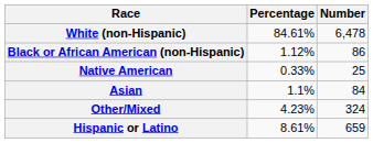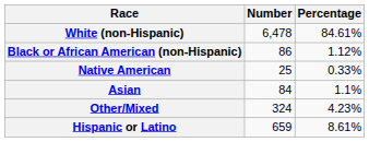 <table class="wikitable" style="text-align:right">
 <tr>
 <th scope="col">Race</th>
+<th scope="col">Number</th>
 <th scope="col">Percentage</th>
-<th scope="col">Number</th>
 </tr>
 <tr>
 <th scope="row"><a href='#'>White</a> (non-Hispanic)</th>
+<td>6,478</td>
 <td>84.61%</td>
-<td>6,478</td>
 </tr>
 <tr>
 <th scope="row"><a href='#'>Black or African American</a> (non-Hispanic)</th>
+<td>86</td>
 <td>1.12%</td>
-<td>86</td>
 </tr>
 <tr>
 <th scope="row"><a href='#'>Native American</a></th>
+<td>25</td>
 <td>0.33%</td>
-<td>25</td>
 </tr>
 <tr>
 <th scope="row"><a href='#'>Asian</a></th>
+<td>84</td>
 <td>1.1%</td>
-<td>84</td>
 </tr>
 <tr>
 <th scope="row"><a href='#'>Other/Mixed</a></th>
+<td>324</td>
 <td>4.23%</td>
-<td>324</td>
 </tr>
 <tr>
 <th scope="row"><a href='#'>Hispanic</a> or <a href='#'>Latino</a></th>
+<td>659</td>
 <td>8.61%</td>
-<td>659</td>
 </tr>
 </table>
